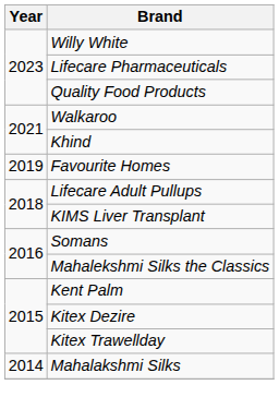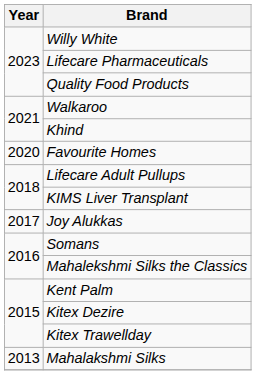 <table class = "sortable wikitable">
 <tr>
 <th>Year</th>
 <th>Brand</th>
 </tr>
 <tr |->
 <td rowspan="3">2023</td>
 <td><em>Willy White</em></td>
 </tr>
 <tr>
 <td><em>Lifecare Pharmaceuticals</em></td>
 </tr>
 <tr>
 <td><em>Quality Food Products</em></td>
 </tr>
 <tr>
 <td rowspan="2">2021</td>
 <td><em>Walkaroo</em></td>
 </tr>
 <tr>
 <td><em>Khind</em></td>
 </tr>
 <tr>
-<td rowspan="1">2019</td>
+<td rowspan="1">2020</td>
 <td><em>Favourite Homes</em></td>
 </tr>
 <tr>
 <td rowspan="2">2018</td>
 <td><em>Lifecare Adult Pullups</em></td>
 </tr>
 <tr>
 <td><em>KIMS Liver Transplant</em></td>
+</tr>
+<tr>
+<td rowspan="1">2017</td>
+<td><em>Joy Alukkas</em></td>
 </tr>
 <tr>
 <td rowspan="2">2016</td>
 <td><em>Somans</em></td>
 </tr>
 <tr>
 <td><em>Mahalekshmi Silks the Classics</em></td>
 </tr>
 <tr>
 <td rowspan="3">2015</td>
 <td><em>Kent Palm</em></td>
 </tr>
 <tr>
 <td><em>Kitex Dezire</em></td>
 </tr>
 <tr>
 <td><em>Kitex Trawellday</em></td>
 </tr>
 <tr>
-<td rowspan="1">2014</td>
+<td rowspan="1">2013</td>
 <td><em>Mahalakshmi Silks</em></td>
 </tr>
 <tr>
 </tr>
 </table>
